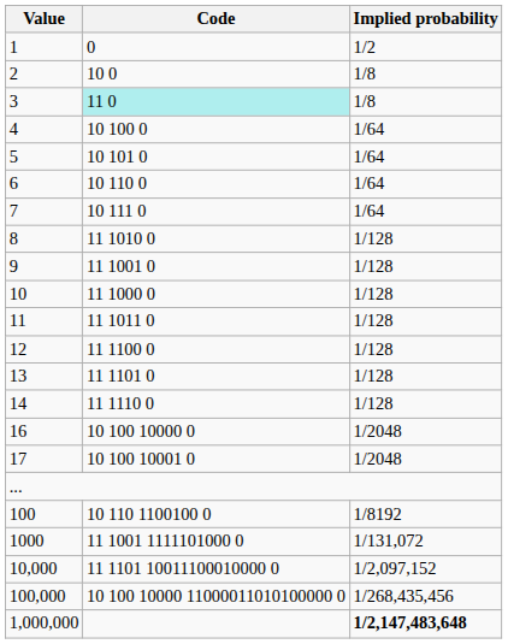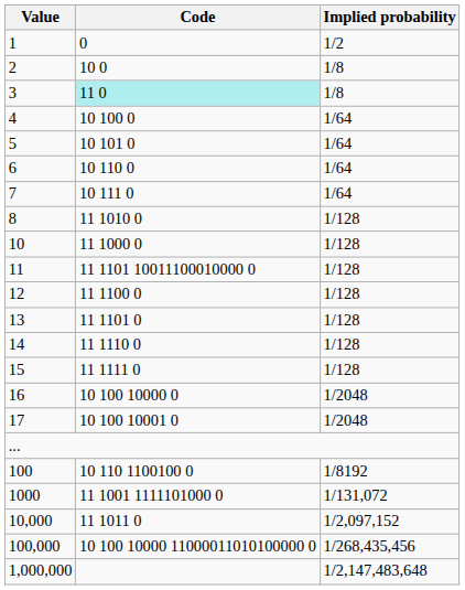 <table class="wikitable">
 <tr>
 <th>Value</th>
 <th>Code</th>
 <th>Implied probability</th>
 </tr>
 <tr>
 <td>1</td>
 <td>0</td>
 <td>1/2</td>
 </tr>
 <tr>
 <td>2</td>
 <td>10 0</td>
 <td>1/8</td>
 </tr>
 <tr>
 <td>3</td>
 <td style="background: paleturquoise;">11 0</td>
 <td>1/8</td>
 </tr>
 <tr>
 <td>4</td>
 <td>10 100 0</td>
 <td>1/64</td>
 </tr>
 <tr>
 <td>5</td>
 <td>10 101 0</td>
 <td>1/64</td>
 </tr>
 <tr>
 <td>6</td>
 <td>10 110 0</td>
 <td>1/64</td>
 </tr>
 <tr>
 <td>7</td>
 <td>10 111 0</td>
 <td>1/64</td>
 </tr>
 <tr>
 <td>8</td>
 <td>11 1010 0</td>
 <td>1/128</td>
 </tr>
 <tr>
-<td>9</td>
-<td>11 1001 0</td>
-<td>1/128</td>
-</tr>
-<tr>
 <td>10</td>
 <td>11 1000 0</td>
 <td>1/128</td>
 </tr>
 <tr>
 <td>11</td>
-<td>11 1011 0</td>
+<td>11 1101 10011100010000 0</td>
 <td>1/128</td>
 </tr>
 <tr>
 <td>12</td>
 <td>11 1100 0</td>
 <td>1/128</td>
 </tr>
 <tr>
 <td>13</td>
 <td>11 1101 0</td>
 <td>1/128</td>
 </tr>
 <tr>
 <td>14</td>
 <td>11 1110 0</td>
+<td>1/128</td>
+</tr>
+<tr>
+<td>15</td>
+<td>11 1111 0</td>
 <td>1/128</td>
 </tr>
 <tr>
 <td>16</td>
 <td>10 100 10000 0</td>
 <td>1/2048</td>
 </tr>
 <tr>
 <td>17</td>
 <td>10 100 10001 0</td>
 <td>1/2048</td>
 </tr>
 <tr>
 <td colspan="3">...</td>
 </tr>
 <tr>
 <td>100</td>
 <td>10 110 1100100 0</td>
 <td>1/8192</td>
 </tr>
 <tr>
 <td>1000</td>
 <td>11 1001 1111101000 0</td>
 <td>1/131,072</td>
 </tr>
 <tr>
 <td>10,000</td>
-<td>11 1101 10011100010000 0</td>
+<td>11 1011 0</td>
 <td>1/2,097,152</td>
 </tr>
 <tr>
 <td>100,000</td>
 <td>10 100 10000 11000011010100000 0</td>
 <td>1/268,435,456</td>
 </tr>
 <tr>
 <td>1,000,000</td>
 <td></td>
-<td><strong>1/2,147,483,648</strong></td>
+<td>1/2,147,483,648</td>
 </tr>
 </table>
